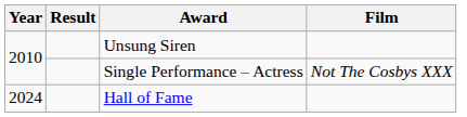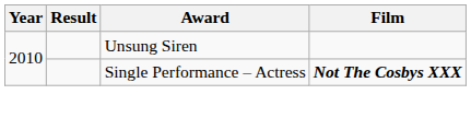 <table class="wikitable">
 <tr>
 <th>Year</th>
 <th>Result</th>
 <th>Award</th>
 <th>Film</th>
 </tr>
 <tr>
 <td rowspan="2">2010</td>
 <td></td>
 <td>Unsung Siren</td>
 <td></td>
 </tr>
 <tr>
 <td></td>
 <td>Single Performance – Actress</td>
-<td><em>Not The Cosbys XXX</em></td>
-</tr>
-<tr>
-<td>2024</td>
-<td></td>
-<td><a href='#'>Hall of Fame</a></td>
-<td></td>
+<td><strong><em>Not The Cosbys XXX</em></strong></td>
 </tr>
 </table>
